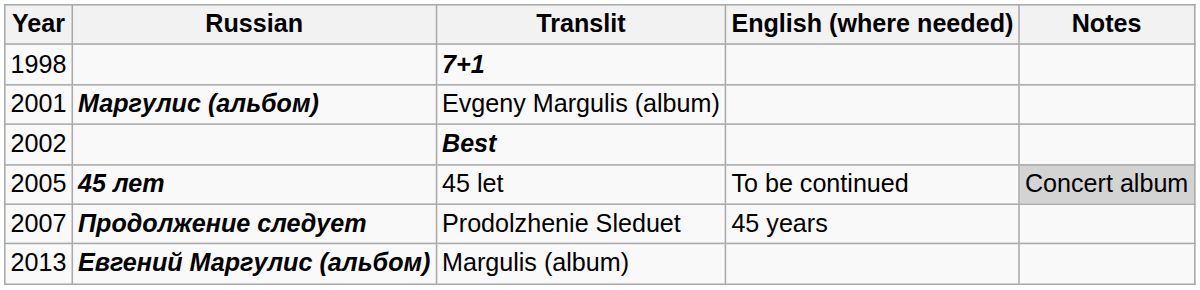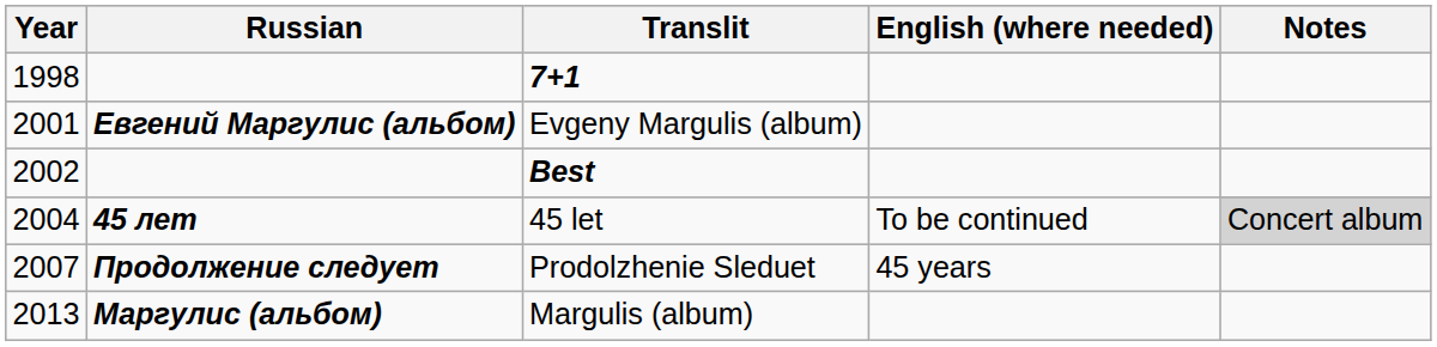 <table class="wikitable">
 <tr>
 <th>Year</th>
 <th>Russian</th>
 <th>Translit</th>
 <th>English (where needed)</th>
 <th>Notes</th>
 </tr>
 <tr>
 <td>1998</td>
 <td></td>
 <td><strong><em>7+1</em></strong></td>
 <td></td>
 <td></td>
 </tr>
 <tr>
 <td>2001</td>
-<td><strong><em>Маргулис (альбом)</em></strong></td>
+<td><strong><em>Евгений Маргулис (альбом)</em></strong></td>
 <td>Evgeny Margulis (album)</td>
 <td></td>
 <td></td>
 </tr>
 <tr>
 <td>2002</td>
 <td></td>
 <td><strong><em>Best</em></strong></td>
 <td></td>
 <td></td>
 </tr>
 <tr>
-<td>2005</td>
+<td>2004</td>
 <td><strong><em>45 лет</em></strong></td>
 <td>45 let</td>
 <td>To be continued</td>
 <td style="background: lightgrey;">Concert album</td>
 </tr>
 <tr>
 <td>2007</td>
 <td><strong><em>Продолжение следует</em></strong></td>
 <td>Prodolzhenie Sleduet</td>
 <td>45 years</td>
 <td></td>
 </tr>
 <tr>
 <td>2013</td>
-<td><strong><em>Евгений Маргулис (альбом)</em></strong></td>
+<td><strong><em>Маргулис (альбом)</em></strong></td>
 <td>Margulis (album)</td>
 <td></td>
 <td></td>
 </tr>
 </table>
